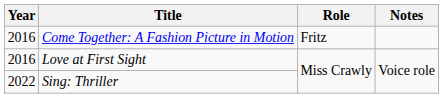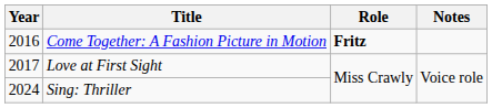 <table class="wikitable">
 <tr>
 <th>Year</th>
 <th>Title</th>
 <th>Role</th>
 <th>Notes</th>
 </tr>
 <tr>
 <td>2016</td>
 <td><em><a href='#'>Come Together: A Fashion Picture in Motion</a></em></td>
-<td>Fritz</td>
+<td><strong>Fritz</strong></td>
 <td></td>
 </tr>
 <tr>
-<td>2016</td>
+<td>2017</td>
 <td><em>Love at First Sight</em></td>
 <td rowspan=2>Miss Crawly</td>
 <td rowspan=2>Voice role</td>
 </tr>
 <tr>
-<td>2022</td>
+<td>2024</td>
 <td><em>Sing: Thriller</em></td>
 </tr>
 </table>
